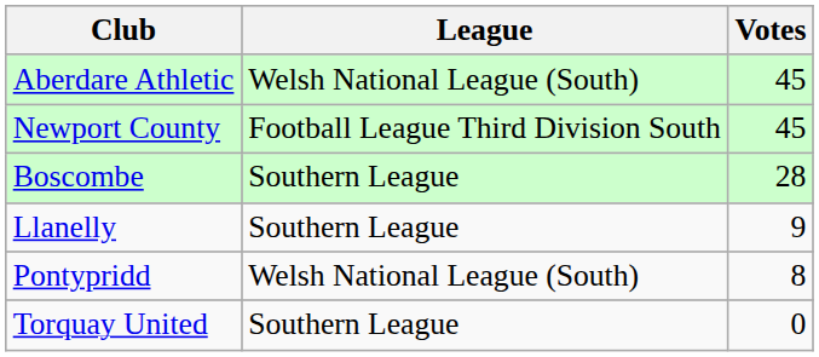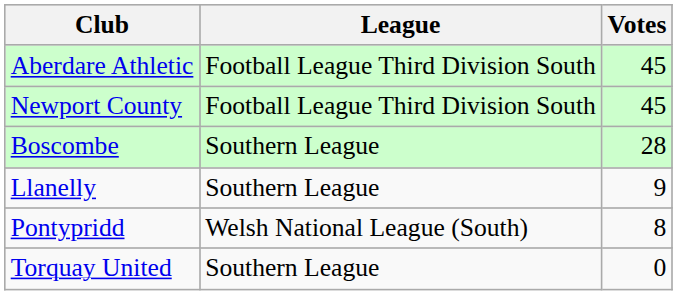 <table class=wikitable style=text-align:left>
 <tr>
 <th>Club</th>
 <th>League</th>
 <th>Votes</th>
 </tr>
 <tr bgcolor=ccffcc>
 <td><a href='#'>Aberdare Athletic</a></td>
-<td>Welsh National League (South)</td>
+<td>Football League Third Division South</td>
 <td align=right>45</td>
 </tr>
 <tr bgcolor=ccffcc>
 <td><a href='#'>Newport County</a></td>
 <td>Football League Third Division South</td>
 <td align=right>45</td>
 </tr>
 <tr bgcolor=ccffcc>
 <td><a href='#'>Boscombe</a></td>
 <td>Southern League</td>
 <td align=right>28</td>
 </tr>
 <tr>
 <td><a href='#'>Llanelly</a></td>
 <td>Southern League</td>
 <td align=right>9</td>
 </tr>
 <tr>
 <td><a href='#'>Pontypridd</a></td>
 <td>Welsh National League (South)</td>
 <td align=right>8</td>
 </tr>
 <tr>
 <td><a href='#'>Torquay United</a></td>
 <td>Southern League</td>
 <td align=right>0</td>
 </tr>
 </table>
